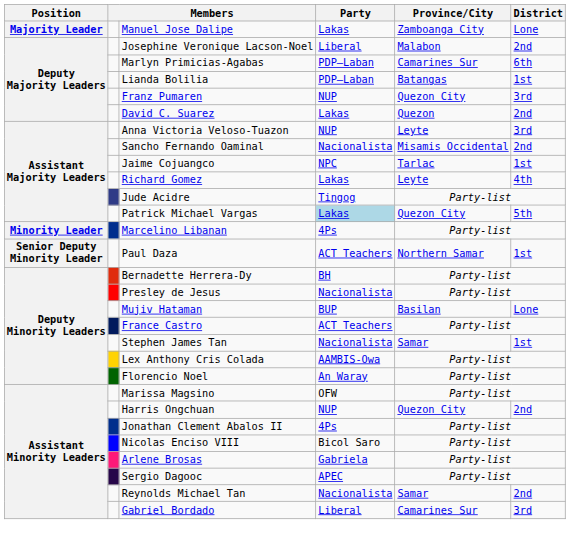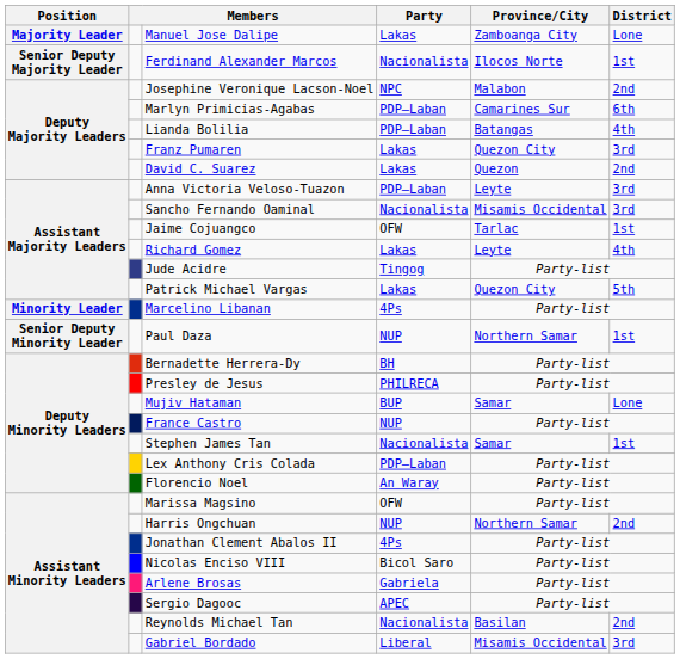 <table class="wikitable" style="font-size: 100%;">
 <tr>
 <th>Position</th>
 <th colspan="2">Members</th>
 <th>Party</th>
 <th>Province/City</th>
 <th>District</th>
 </tr>
 <tr>
 <th><a href='#'>Majority Leader</a></th>
 <td></td>
 <td><a href='#'>Manuel Jose Dalipe</a></td>
 <td><a href='#'>Lakas</a></td>
 <td><a href='#'>Zamboanga City</a></td>
 <td><a href='#'>Lone</a></td>
 </tr>
 <tr>
+<th>Senior Deputy<br>Majority Leader</th>
+<td></td>
+<td><a href='#'>Ferdinand Alexander Marcos</a></td>
+<td><a href='#'>Nacionalista</a></td>
+<td><a href='#'>Ilocos Norte</a></td>
+<td><a href='#'>1st</a></td>
+</tr>
+<tr>
 <th rowspan="5">Deputy<br>Majority Leaders</th>
 <td></td>
 <td>Josephine Veronique Lacson-Noel</td>
-<td><a href='#'>Liberal</a></td>
+<td><a href='#'>NPC</a></td>
 <td><a href='#'>Malabon</a></td>
 <td><a href='#'>2nd</a></td>
 </tr>
 <tr>
 <td></td>
 <td>Marlyn Primicias-Agabas</td>
 <td><a href='#'>PDP–Laban</a></td>
 <td><a href='#'>Camarines Sur</a></td>
 <td><a href='#'>6th</a></td>
 </tr>
 <tr>
 <td></td>
 <td>Lianda Bolilia</td>
 <td><a href='#'>PDP–Laban</a></td>
 <td><a href='#'>Batangas</a></td>
-<td><a href='#'>1st</a></td>
+<td><a href='#'>4th</a></td>
 </tr>
 <tr>
 <td></td>
 <td><a href='#'>Franz Pumaren</a></td>
-<td><a href='#'>NUP</a></td>
+<td><a href='#'>Lakas</a></td>
 <td><a href='#'>Quezon City</a></td>
 <td><a href='#'>3rd</a></td>
 </tr>
 <tr>
 <td></td>
 <td><a href='#'>David C. Suarez</a></td>
 <td><a href='#'>Lakas</a></td>
 <td><a href='#'>Quezon</a></td>
 <td><a href='#'>2nd</a></td>
 </tr>
 <tr>
 <th rowspan="6">Assistant<br>Majority Leaders</th>
 <td></td>
 <td>Anna Victoria Veloso-Tuazon</td>
-<td><a href='#'>NUP</a></td>
+<td><a href='#'>PDP–Laban</a></td>
 <td><a href='#'>Leyte</a></td>
 <td><a href='#'>3rd</a></td>
 </tr>
 <tr>
 <td></td>
 <td>Sancho Fernando Oaminal</td>
 <td><a href='#'>Nacionalista</a></td>
 <td><a href='#'>Misamis Occidental</a></td>
-<td><a href='#'>2nd</a></td>
+<td><a href='#'>3rd</a></td>
 </tr>
 <tr>
 <td></td>
 <td>Jaime Cojuangco</td>
-<td><a href='#'>NPC</a></td>
+<td>OFW</td>
 <td><a href='#'>Tarlac</a></td>
 <td><a href='#'>1st</a></td>
 </tr>
 <tr>
 <td></td>
 <td><a href='#'>Richard Gomez</a></td>
 <td><a href='#'>Lakas</a></td>
 <td><a href='#'>Leyte</a></td>
 <td><a href='#'>4th</a></td>
 </tr>
 <tr>
 <td bgcolor=#2F3B87> </td>
 <td>Jude Acidre</td>
 <td><a href='#'>Tingog</a></td>
 <td align="center" colspan="2"><em>Party-list</em></td>
 </tr>
 <tr>
 <td></td>
 <td>Patrick Michael Vargas</td>
-<td style="background: lightblue;"><a href='#'>Lakas</a></td>
+<td><a href='#'>Lakas</a></td>
 <td><a href='#'>Quezon City</a></td>
 <td><a href='#'>5th</a></td>
 </tr>
 <tr>
 <th><a href='#'>Minority Leader</a></th>
 <td bgcolor=#002E8D> </td>
 <td><a href='#'>Marcelino Libanan</a></td>
 <td><a href='#'>4Ps</a></td>
 <td align="center" colspan="2"><em>Party-list</em></td>
 </tr>
 <tr>
 <th>Senior Deputy<br>Minority Leader</th>
 <td></td>
 <td>Paul Daza</td>
-<td><a href='#'>ACT Teachers</a></td>
+<td><a href='#'>NUP</a></td>
 <td><a href='#'>Northern Samar</a></td>
 <td><a href='#'>1st</a></td>
 </tr>
 <tr>
 <th rowspan="7">Deputy<br>Minority Leaders</th>
 <td bgcolor=#E02C0D> </td>
 <td>Bernadette Herrera-Dy</td>
 <td><a href='#'>BH</a></td>
 <td align="center" colspan="2"><em>Party-list</em></td>
 </tr>
 <tr>
 <td bgcolor=#FF0000> </td>
 <td>Presley de Jesus</td>
-<td><a href='#'>Nacionalista</a></td>
+<td><a href='#'>PHILRECA</a></td>
 <td align="center" colspan="2"><em>Party-list</em></td>
 </tr>
 <tr>
 <td></td>
 <td><a href='#'>Mujiv Hataman</a></td>
 <td><a href='#'>BUP</a></td>
-<td><a href='#'>Basilan</a></td>
+<td><a href='#'>Samar</a></td>
 <td><a href='#'>Lone</a></td>
 </tr>
 <tr>
 <td bgcolor=#011A5D> </td>
 <td><a href='#'>France Castro</a></td>
-<td><a href='#'>ACT Teachers</a></td>
+<td><a href='#'>NUP</a></td>
 <td align="center" colspan="2"><em>Party-list</em></td>
 </tr>
 <tr>
 <td></td>
 <td>Stephen James Tan</td>
 <td><a href='#'>Nacionalista</a></td>
 <td><a href='#'>Samar</a></td>
 <td><a href='#'>1st</a></td>
 </tr>
 <tr>
 <td bgcolor=#FFD302> </td>
 <td>Lex Anthony Cris Colada</td>
-<td><a href='#'>AAMBIS-Owa</a></td>
+<td><a href='#'>PDP–Laban</a></td>
 <td align="center" colspan="2"><em>Party-list</em></td>
 </tr>
 <tr>
 <td bgcolor=#006400> </td>
 <td>Florencio Noel</td>
 <td><a href='#'>An Waray</a></td>
 <td align="center" colspan="2"><em>Party-list</em></td>
 </tr>
 <tr>
 <th rowspan="8">Assistant<br>Minority Leaders</th>
 <td></td>
 <td>Marissa Magsino</td>
 <td>OFW</td>
 <td align="center" colspan="2"><em>Party-list</em></td>
 </tr>
 <tr>
 <td></td>
 <td>Harris Ongchuan</td>
 <td><a href='#'>NUP</a></td>
-<td><a href='#'>Quezon City</a></td>
+<td><a href='#'>Northern Samar</a></td>
 <td><a href='#'>2nd</a></td>
 </tr>
 <tr>
 <td bgcolor=#002E8D> </td>
 <td>Jonathan Clement Abalos II</td>
 <td><a href='#'>4Ps</a></td>
 <td align="center" colspan="2"><em>Party-list</em></td>
 </tr>
 <tr>
 <td bgcolor=#0000FF> </td>
 <td>Nicolas Enciso VIII</td>
 <td>Bicol Saro</td>
 <td align="center" colspan="2"><em>Party-list</em></td>
 </tr>
 <tr>
 <td bgcolor=#FE1978> </td>
 <td><a href='#'>Arlene Brosas</a></td>
 <td><a href='#'>Gabriela</a></td>
 <td align="center" colspan="2"><em>Party-list</em></td>
 </tr>
 <tr>
 <td bgcolor=#260649> </td>
 <td>Sergio Dagooc</td>
 <td><a href='#'>APEC</a></td>
 <td align="center" colspan="2"><em>Party-list</em></td>
 </tr>
 <tr>
 <td></td>
 <td>Reynolds Michael Tan</td>
 <td><a href='#'>Nacionalista</a></td>
-<td><a href='#'>Samar</a></td>
+<td><a href='#'>Basilan</a></td>
 <td><a href='#'>2nd</a></td>
 </tr>
 <tr>
 <td></td>
 <td><a href='#'>Gabriel Bordado</a></td>
 <td><a href='#'>Liberal</a></td>
-<td><a href='#'>Camarines Sur</a></td>
+<td><a href='#'>Misamis Occidental</a></td>
 <td><a href='#'>3rd</a></td>
 </tr>
 </table>
